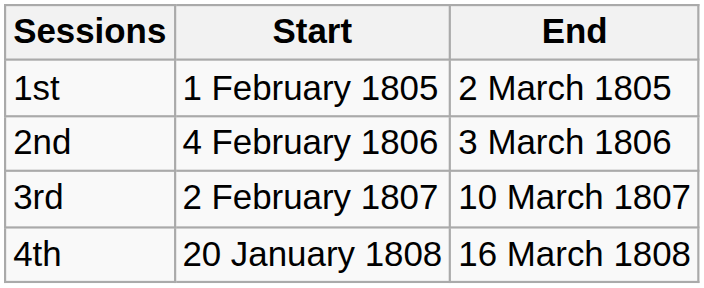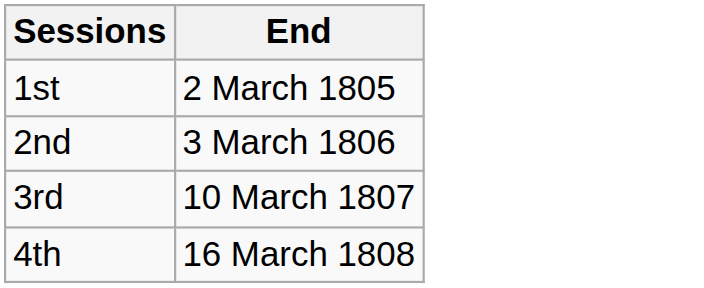 <table class="wikitable">
 <tr>
 <th>Sessions</th>
-<th>Start</th>
 <th>End</th>
 </tr>
 <tr>
 <td>1st</td>
-<td>1 February 1805</td>
 <td>2 March 1805</td>
 </tr>
 <tr>
 <td>2nd</td>
-<td>4 February 1806</td>
 <td>3 March 1806</td>
 </tr>
 <tr>
 <td>3rd</td>
-<td>2 February 1807</td>
 <td>10 March 1807</td>
 </tr>
 <tr>
 <td>4th</td>
-<td>20 January 1808</td>
 <td>16 March 1808</td>
 </tr>
 </table>
